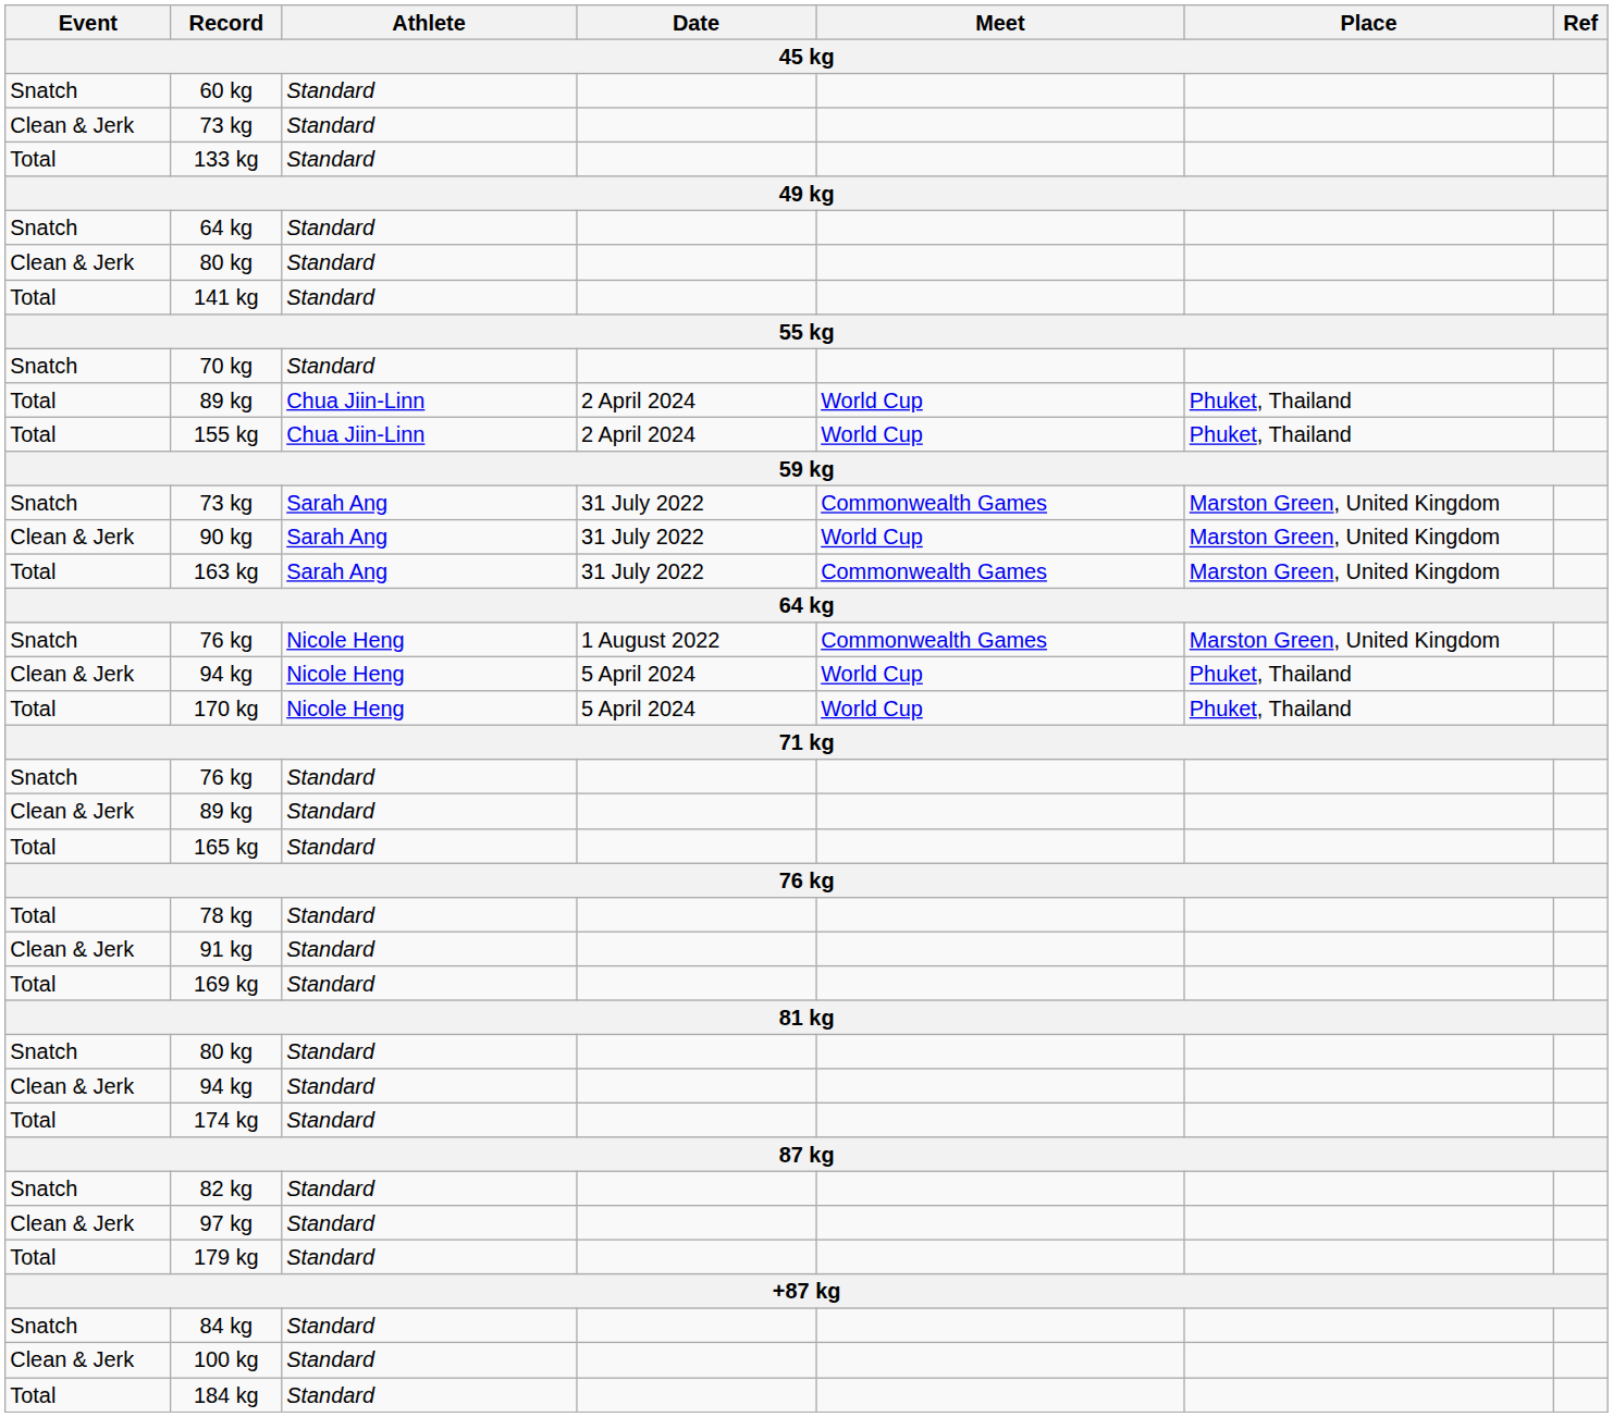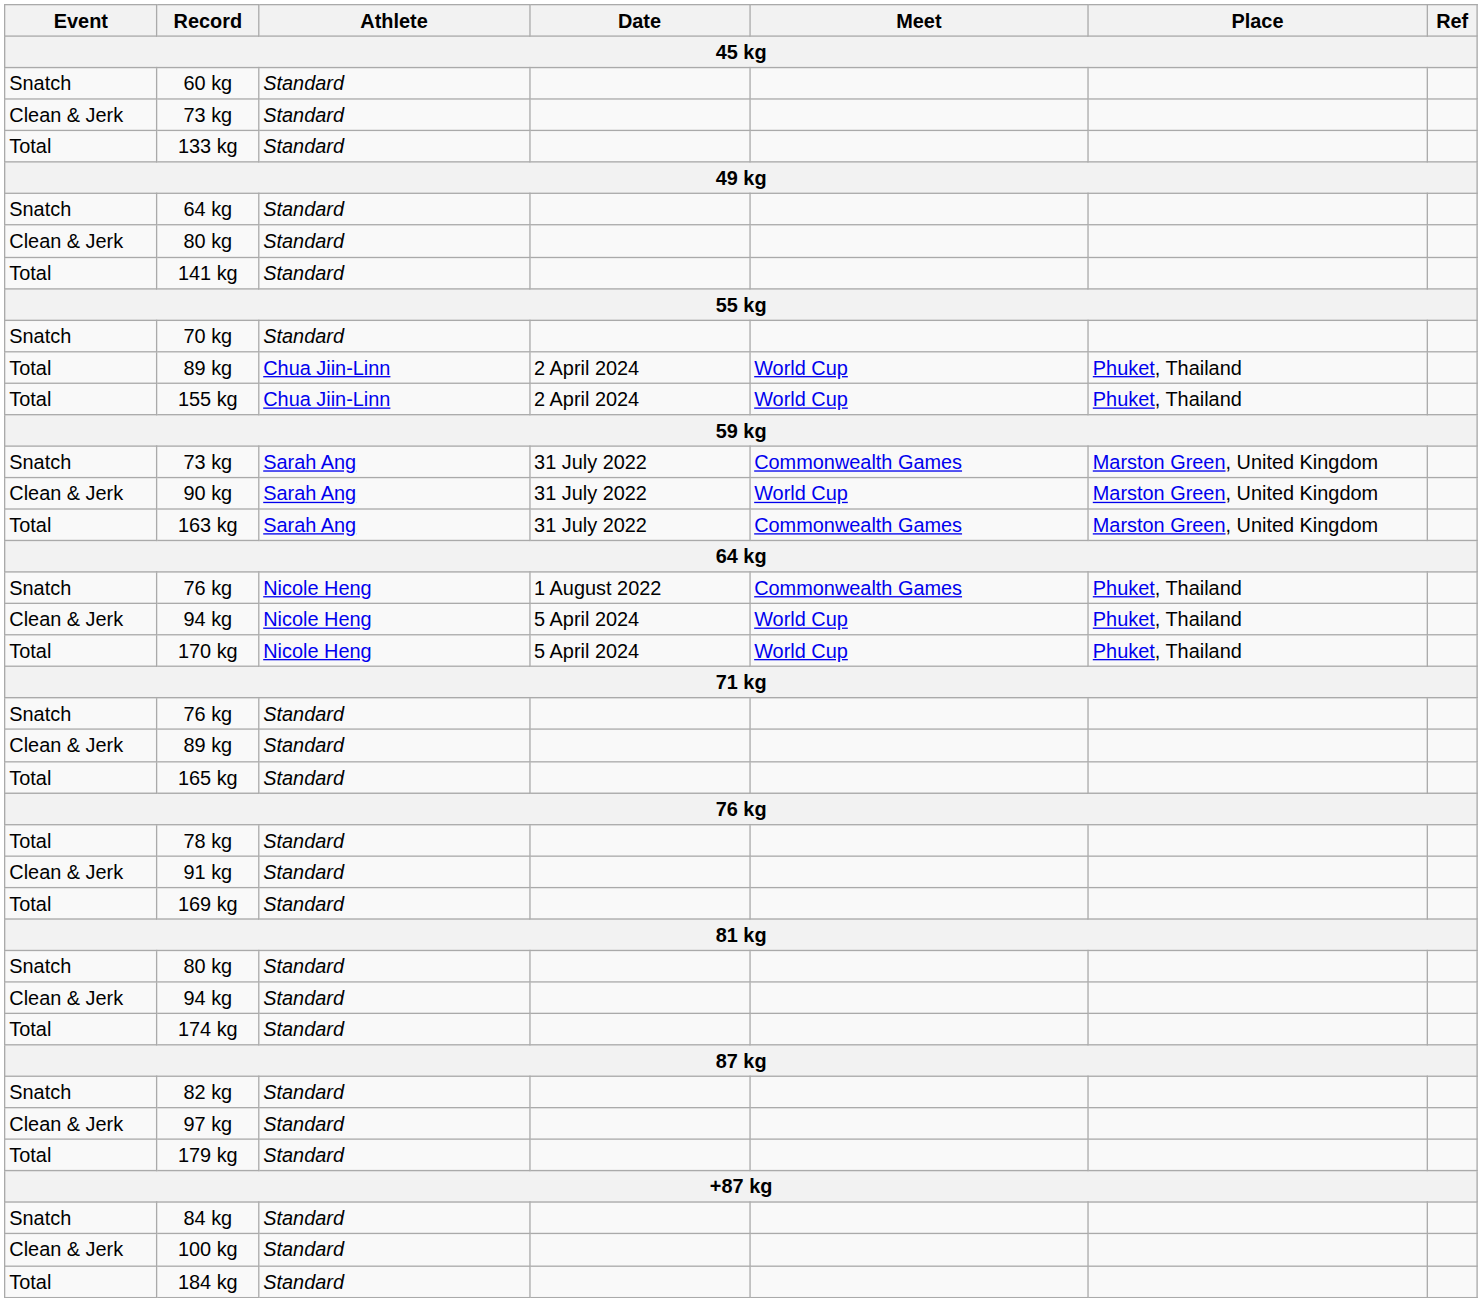 <table class="wikitable" style="font-size:95%;">
 <tr>
 <th width=9%>Event</th>
 <th width=6%>Record</th>
 <th width=16%>Athlete</th>
 <th width=13%>Date</th>
 <th width=20%>Meet</th>
 <th width=20%>Place</th>
 <th width=3%>Ref</th>
 </tr>
 <tr bgcolor="#DDDDDD">
 <th colspan="7">45 kg</th>
 </tr>
 <tr>
 <td>Snatch</td>
 <td align="center">60 kg</td>
 <td><em>Standard</em></td>
 <td></td>
 <td></td>
 <td></td>
 <td></td>
 </tr>
 <tr>
 <td>Clean & Jerk</td>
 <td align="center">73 kg</td>
 <td><em>Standard</em></td>
 <td></td>
 <td></td>
 <td></td>
 <td></td>
 </tr>
 <tr>
 <td>Total</td>
 <td align="center">133 kg</td>
 <td><em>Standard</em></td>
 <td></td>
 <td></td>
 <td></td>
 <td></td>
 </tr>
 <tr bgcolor="#DDDDDD">
 <th colspan="7">49 kg</th>
 </tr>
 <tr>
 <td>Snatch</td>
 <td align="center">64 kg</td>
 <td><em>Standard</em></td>
 <td></td>
 <td></td>
 <td></td>
 <td></td>
 </tr>
 <tr>
 <td>Clean & Jerk</td>
 <td align="center">80 kg</td>
 <td><em>Standard</em></td>
 <td></td>
 <td></td>
 <td></td>
 <td></td>
 </tr>
 <tr>
 <td>Total</td>
 <td align="center">141 kg</td>
 <td><em>Standard</em></td>
 <td></td>
 <td></td>
 <td></td>
 <td></td>
 </tr>
 <tr bgcolor="#DDDDDD">
 <th colspan="7">55 kg</th>
 </tr>
 <tr>
 <td>Snatch</td>
 <td align="center">70 kg</td>
 <td><em>Standard</em></td>
 <td></td>
 <td></td>
 <td></td>
 <td></td>
 </tr>
 <tr>
 <td>Total</td>
 <td align="center">89 kg</td>
 <td><a href='#'>Chua Jiin-Linn</a></td>
 <td>2 April 2024</td>
 <td><a href='#'>World Cup</a></td>
 <td><a href='#'>Phuket</a>, Thailand</td>
 <td></td>
 </tr>
 <tr>
 <td>Total</td>
 <td align="center">155 kg</td>
 <td><a href='#'>Chua Jiin-Linn</a></td>
 <td>2 April 2024</td>
 <td><a href='#'>World Cup</a></td>
 <td><a href='#'>Phuket</a>, Thailand</td>
 <td></td>
 </tr>
 <tr bgcolor="#DDDDDD">
 <th colspan="7">59 kg</th>
 </tr>
 <tr>
 <td>Snatch</td>
 <td align="center">73 kg</td>
 <td><a href='#'>Sarah Ang</a></td>
 <td>31 July 2022</td>
 <td><a href='#'>Commonwealth Games</a></td>
 <td><a href='#'>Marston Green</a>, United Kingdom</td>
 <td></td>
 </tr>
 <tr>
 <td>Clean & Jerk</td>
 <td align="center">90 kg</td>
 <td><a href='#'>Sarah Ang</a></td>
 <td>31 July 2022</td>
 <td><a href='#'>World Cup</a></td>
 <td><a href='#'>Marston Green</a>, United Kingdom</td>
 <td></td>
 </tr>
 <tr>
 <td>Total</td>
 <td align="center">163 kg</td>
 <td><a href='#'>Sarah Ang</a></td>
 <td>31 July 2022</td>
 <td><a href='#'>Commonwealth Games</a></td>
 <td><a href='#'>Marston Green</a>, United Kingdom</td>
 <td></td>
 </tr>
 <tr bgcolor="#DDDDDD">
 <th colspan="7">64 kg</th>
 </tr>
 <tr>
 <td>Snatch</td>
 <td align="center">76 kg</td>
 <td><a href='#'>Nicole Heng</a></td>
 <td>1 August 2022</td>
 <td><a href='#'>Commonwealth Games</a></td>
-<td><a href='#'>Marston Green</a>, United Kingdom</td>
+<td><a href='#'>Phuket</a>, Thailand</td>
 <td></td>
 </tr>
 <tr>
 <td>Clean & Jerk</td>
 <td align="center">94 kg</td>
 <td><a href='#'>Nicole Heng</a></td>
 <td>5 April 2024</td>
 <td><a href='#'>World Cup</a></td>
 <td><a href='#'>Phuket</a>, Thailand</td>
 <td></td>
 </tr>
 <tr>
 <td>Total</td>
 <td align="center">170 kg</td>
 <td><a href='#'>Nicole Heng</a></td>
 <td>5 April 2024</td>
 <td><a href='#'>World Cup</a></td>
 <td><a href='#'>Phuket</a>, Thailand</td>
 <td></td>
 </tr>
 <tr bgcolor="#DDDDDD">
 <th colspan="7">71 kg</th>
 </tr>
 <tr>
 <td>Snatch</td>
 <td align="center">76 kg</td>
 <td><em>Standard</em></td>
 <td></td>
 <td></td>
 <td></td>
 <td></td>
 </tr>
 <tr>
 <td>Clean & Jerk</td>
 <td align="center">89 kg</td>
 <td><em>Standard</em></td>
 <td></td>
 <td></td>
 <td></td>
 <td></td>
 </tr>
 <tr>
 <td>Total</td>
 <td align="center">165 kg</td>
 <td><em>Standard</em></td>
 <td></td>
 <td></td>
 <td></td>
 <td></td>
 </tr>
 <tr bgcolor="#DDDDDD">
 <th colspan="7">76 kg</th>
 </tr>
 <tr>
 <td>Total</td>
 <td align="center">78 kg</td>
 <td><em>Standard</em></td>
 <td></td>
 <td></td>
 <td></td>
 <td></td>
 </tr>
 <tr>
 <td>Clean & Jerk</td>
 <td align="center">91 kg</td>
 <td><em>Standard</em></td>
 <td></td>
 <td></td>
 <td></td>
 <td></td>
 </tr>
 <tr>
 <td>Total</td>
 <td align="center">169 kg</td>
 <td><em>Standard</em></td>
 <td></td>
 <td></td>
 <td></td>
 <td></td>
 </tr>
 <tr bgcolor="#DDDDDD">
 <th colspan="7">81 kg</th>
 </tr>
 <tr>
 <td>Snatch</td>
 <td align="center">80 kg</td>
 <td><em>Standard</em></td>
 <td></td>
 <td></td>
 <td></td>
 <td></td>
 </tr>
 <tr>
 <td>Clean & Jerk</td>
 <td align="center">94 kg</td>
 <td><em>Standard</em></td>
 <td></td>
 <td></td>
 <td></td>
 <td></td>
 </tr>
 <tr>
 <td>Total</td>
 <td align="center">174 kg</td>
 <td><em>Standard</em></td>
 <td></td>
 <td></td>
 <td></td>
 <td></td>
 </tr>
 <tr bgcolor="#DDDDDD">
 <th colspan="7">87 kg</th>
 </tr>
 <tr>
 <td>Snatch</td>
 <td align="center">82 kg</td>
 <td><em>Standard</em></td>
 <td></td>
 <td></td>
 <td></td>
 <td></td>
 </tr>
 <tr>
 <td>Clean & Jerk</td>
 <td align="center">97 kg</td>
 <td><em>Standard</em></td>
 <td></td>
 <td></td>
 <td></td>
 <td></td>
 </tr>
 <tr>
 <td>Total</td>
 <td align="center">179 kg</td>
 <td><em>Standard</em></td>
 <td></td>
 <td></td>
 <td></td>
 <td></td>
 </tr>
 <tr bgcolor="#DDDDDD">
 <th colspan="7">+87 kg</th>
 </tr>
 <tr>
 <td>Snatch</td>
 <td align="center">84 kg</td>
 <td><em>Standard</em></td>
 <td></td>
 <td></td>
 <td></td>
 <td></td>
 </tr>
 <tr>
 <td>Clean & Jerk</td>
 <td align="center">100 kg</td>
 <td><em>Standard</em></td>
 <td></td>
 <td></td>
 <td></td>
 <td></td>
 </tr>
 <tr>
 <td>Total</td>
 <td align="center">184 kg</td>
 <td><em>Standard</em></td>
 <td></td>
 <td></td>
 <td></td>
 <td></td>
 </tr>
 </table>
